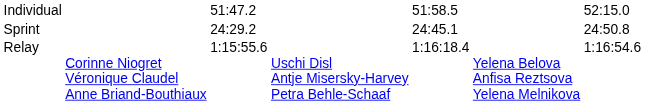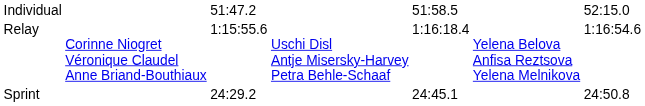 <table>
 <tr valign="top">
 <td>Individual<br></td>
 <td></td>
 <td>51:47.2</td>
 <td></td>
 <td>51:58.5</td>
 <td></td>
 <td>52:15.0</td>
 </tr>
 <tr valign="top">
+<td>Relay<br></td>
+<td><br><a href='#'>Corinne Niogret</a><br><a href='#'>Véronique Claudel</a><br><a href='#'>Anne Briand-Bouthiaux</a></td>
+<td>1:15:55.6</td>
+<td><br><a href='#'>Uschi Disl</a><br><a href='#'>Antje Misersky-Harvey</a><br><a href='#'>Petra Behle-Schaaf</a></td>
+<td>1:16:18.4</td>
+<td><br><a href='#'>Yelena Belova</a><br><a href='#'>Anfisa Reztsova</a><br><a href='#'>Yelena Melnikova</a></td>
+<td>1:16:54.6</td>
+</tr>
+<tr valign="top">
 <td>Sprint<br></td>
 <td></td>
 <td>24:29.2</td>
 <td></td>
 <td>24:45.1</td>
 <td></td>
 <td>24:50.8</td>
 </tr>
-<tr valign="top">
-<td>Relay<br></td>
-<td><br><a href='#'>Corinne Niogret</a><br><a href='#'>Véronique Claudel</a><br><a href='#'>Anne Briand-Bouthiaux</a></td>
-<td>1:15:55.6</td>
-<td><br><a href='#'>Uschi Disl</a><br><a href='#'>Antje Misersky-Harvey</a><br><a href='#'>Petra Behle-Schaaf</a></td>
-<td>1:16:18.4</td>
-<td><br><a href='#'>Yelena Belova</a><br><a href='#'>Anfisa Reztsova</a><br><a href='#'>Yelena Melnikova</a></td>
-<td>1:16:54.6</td>
-</tr>
 </table>
